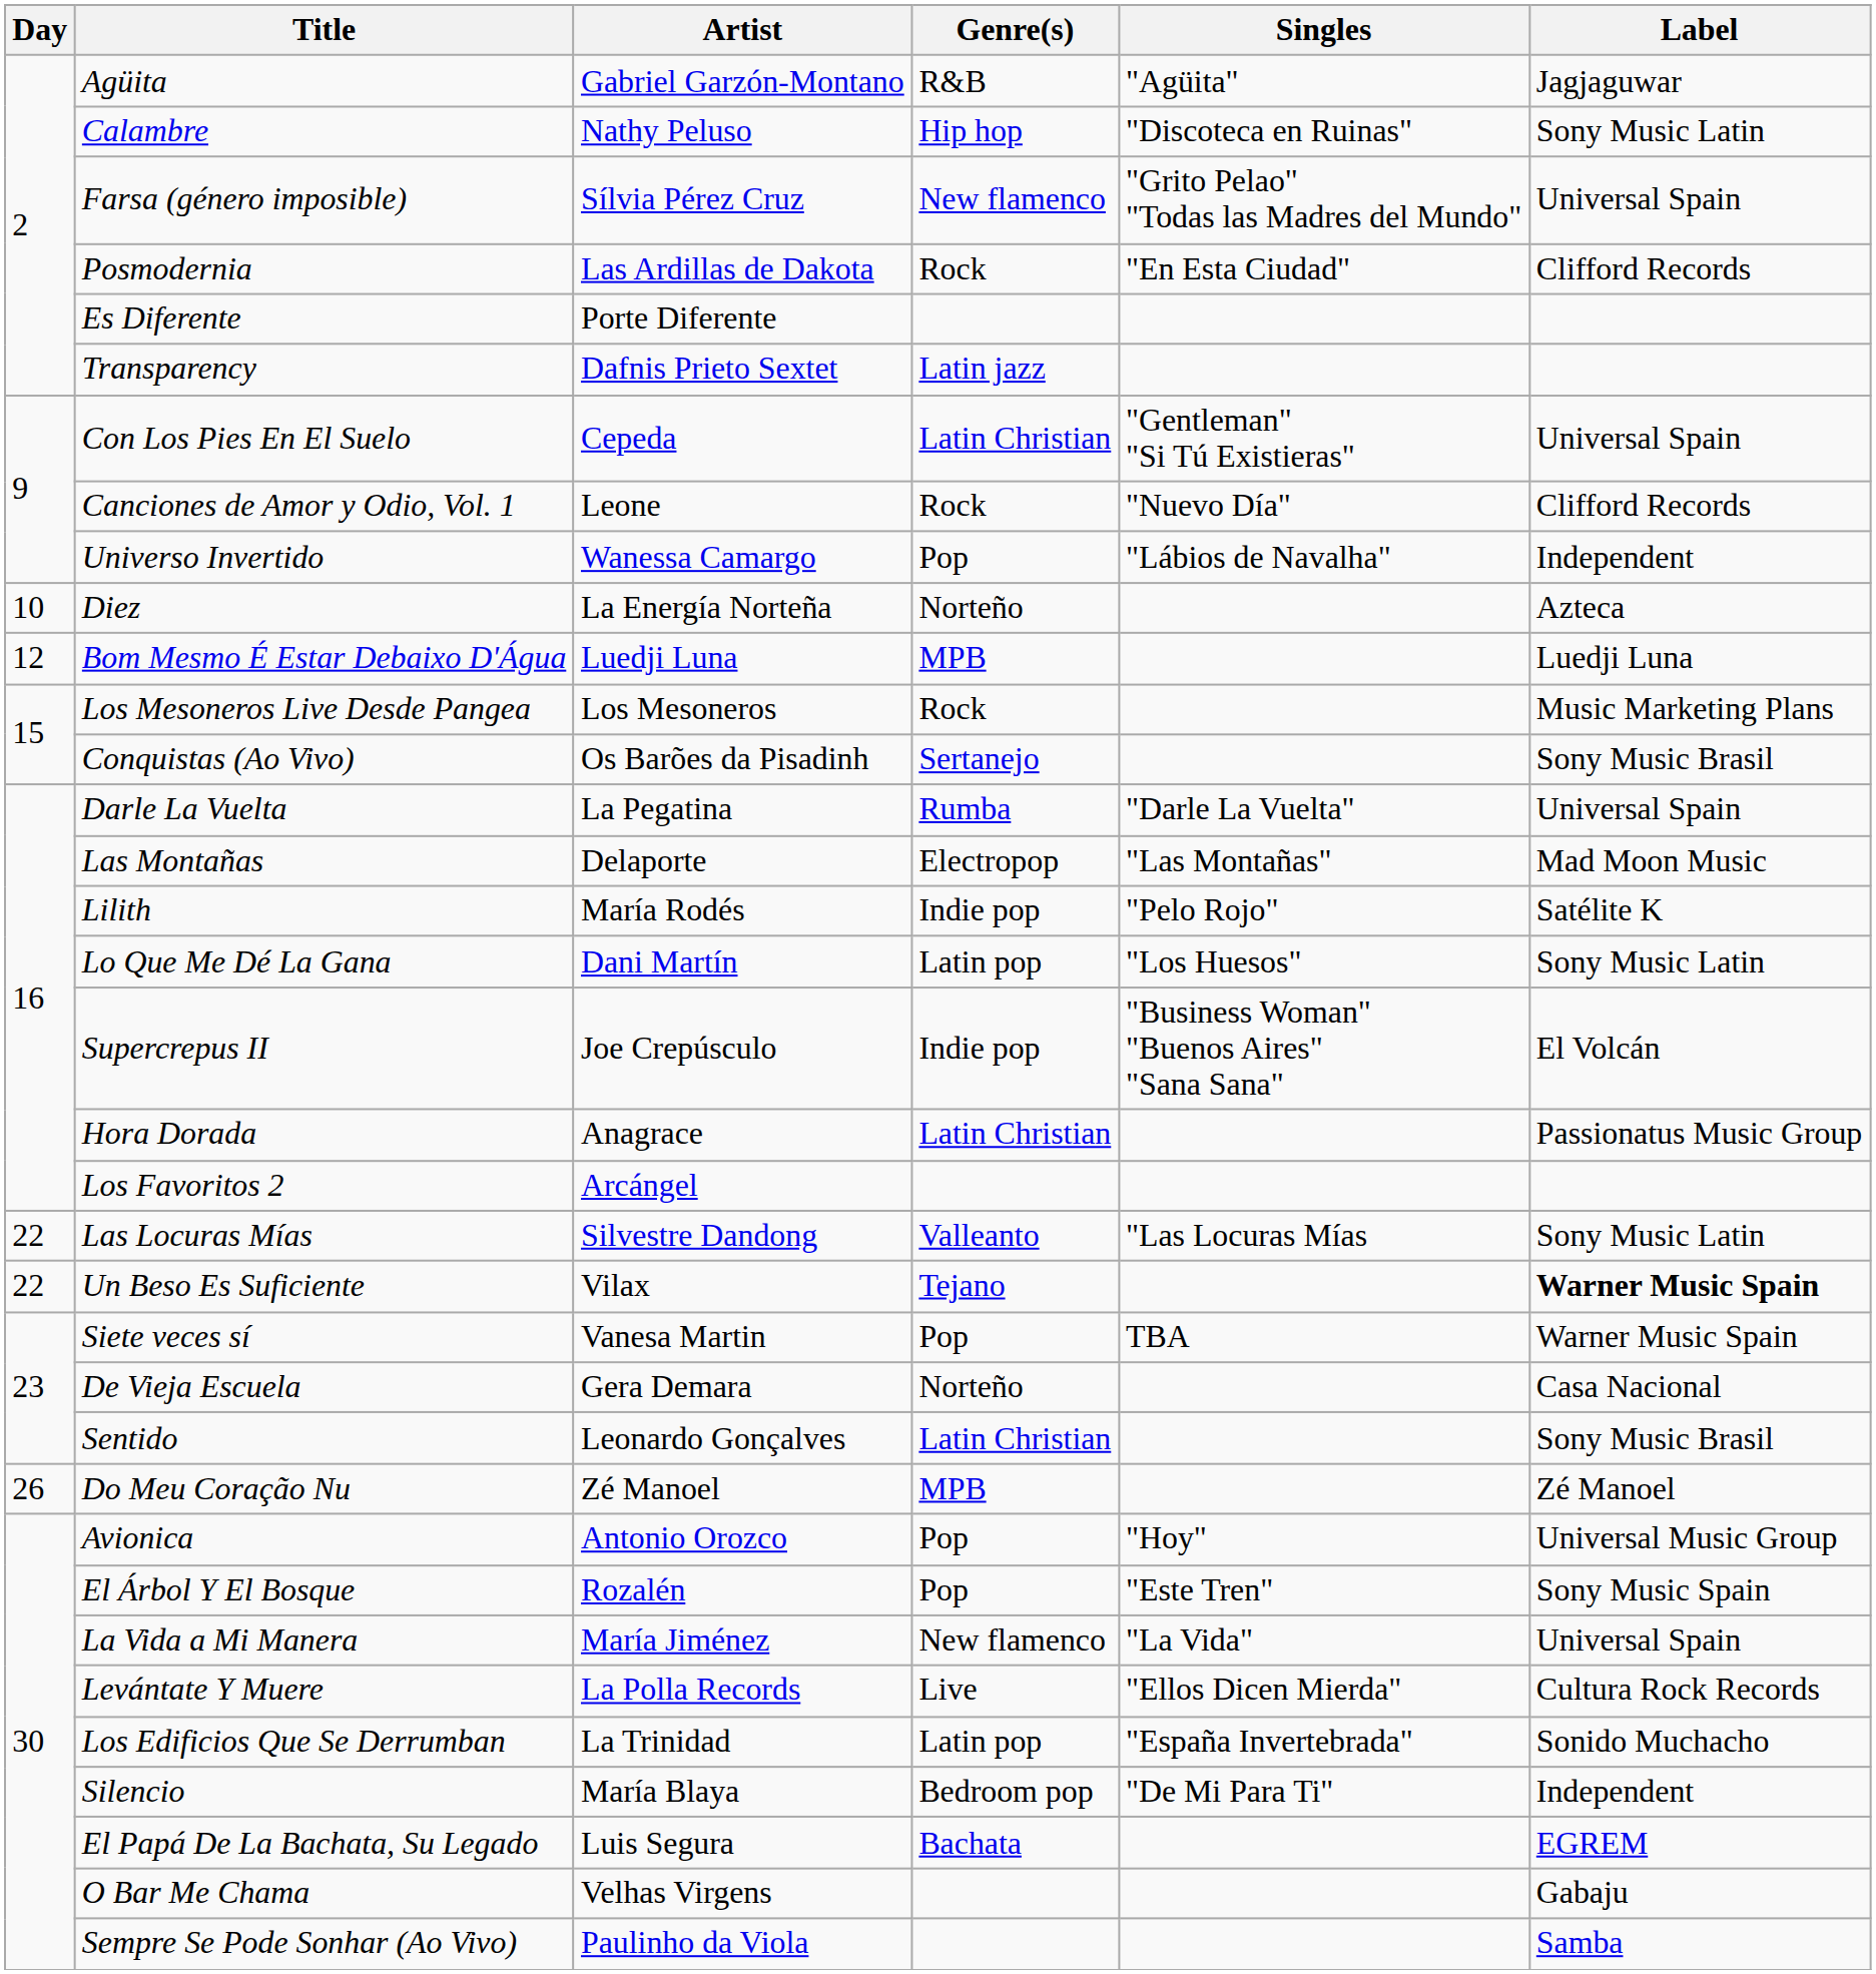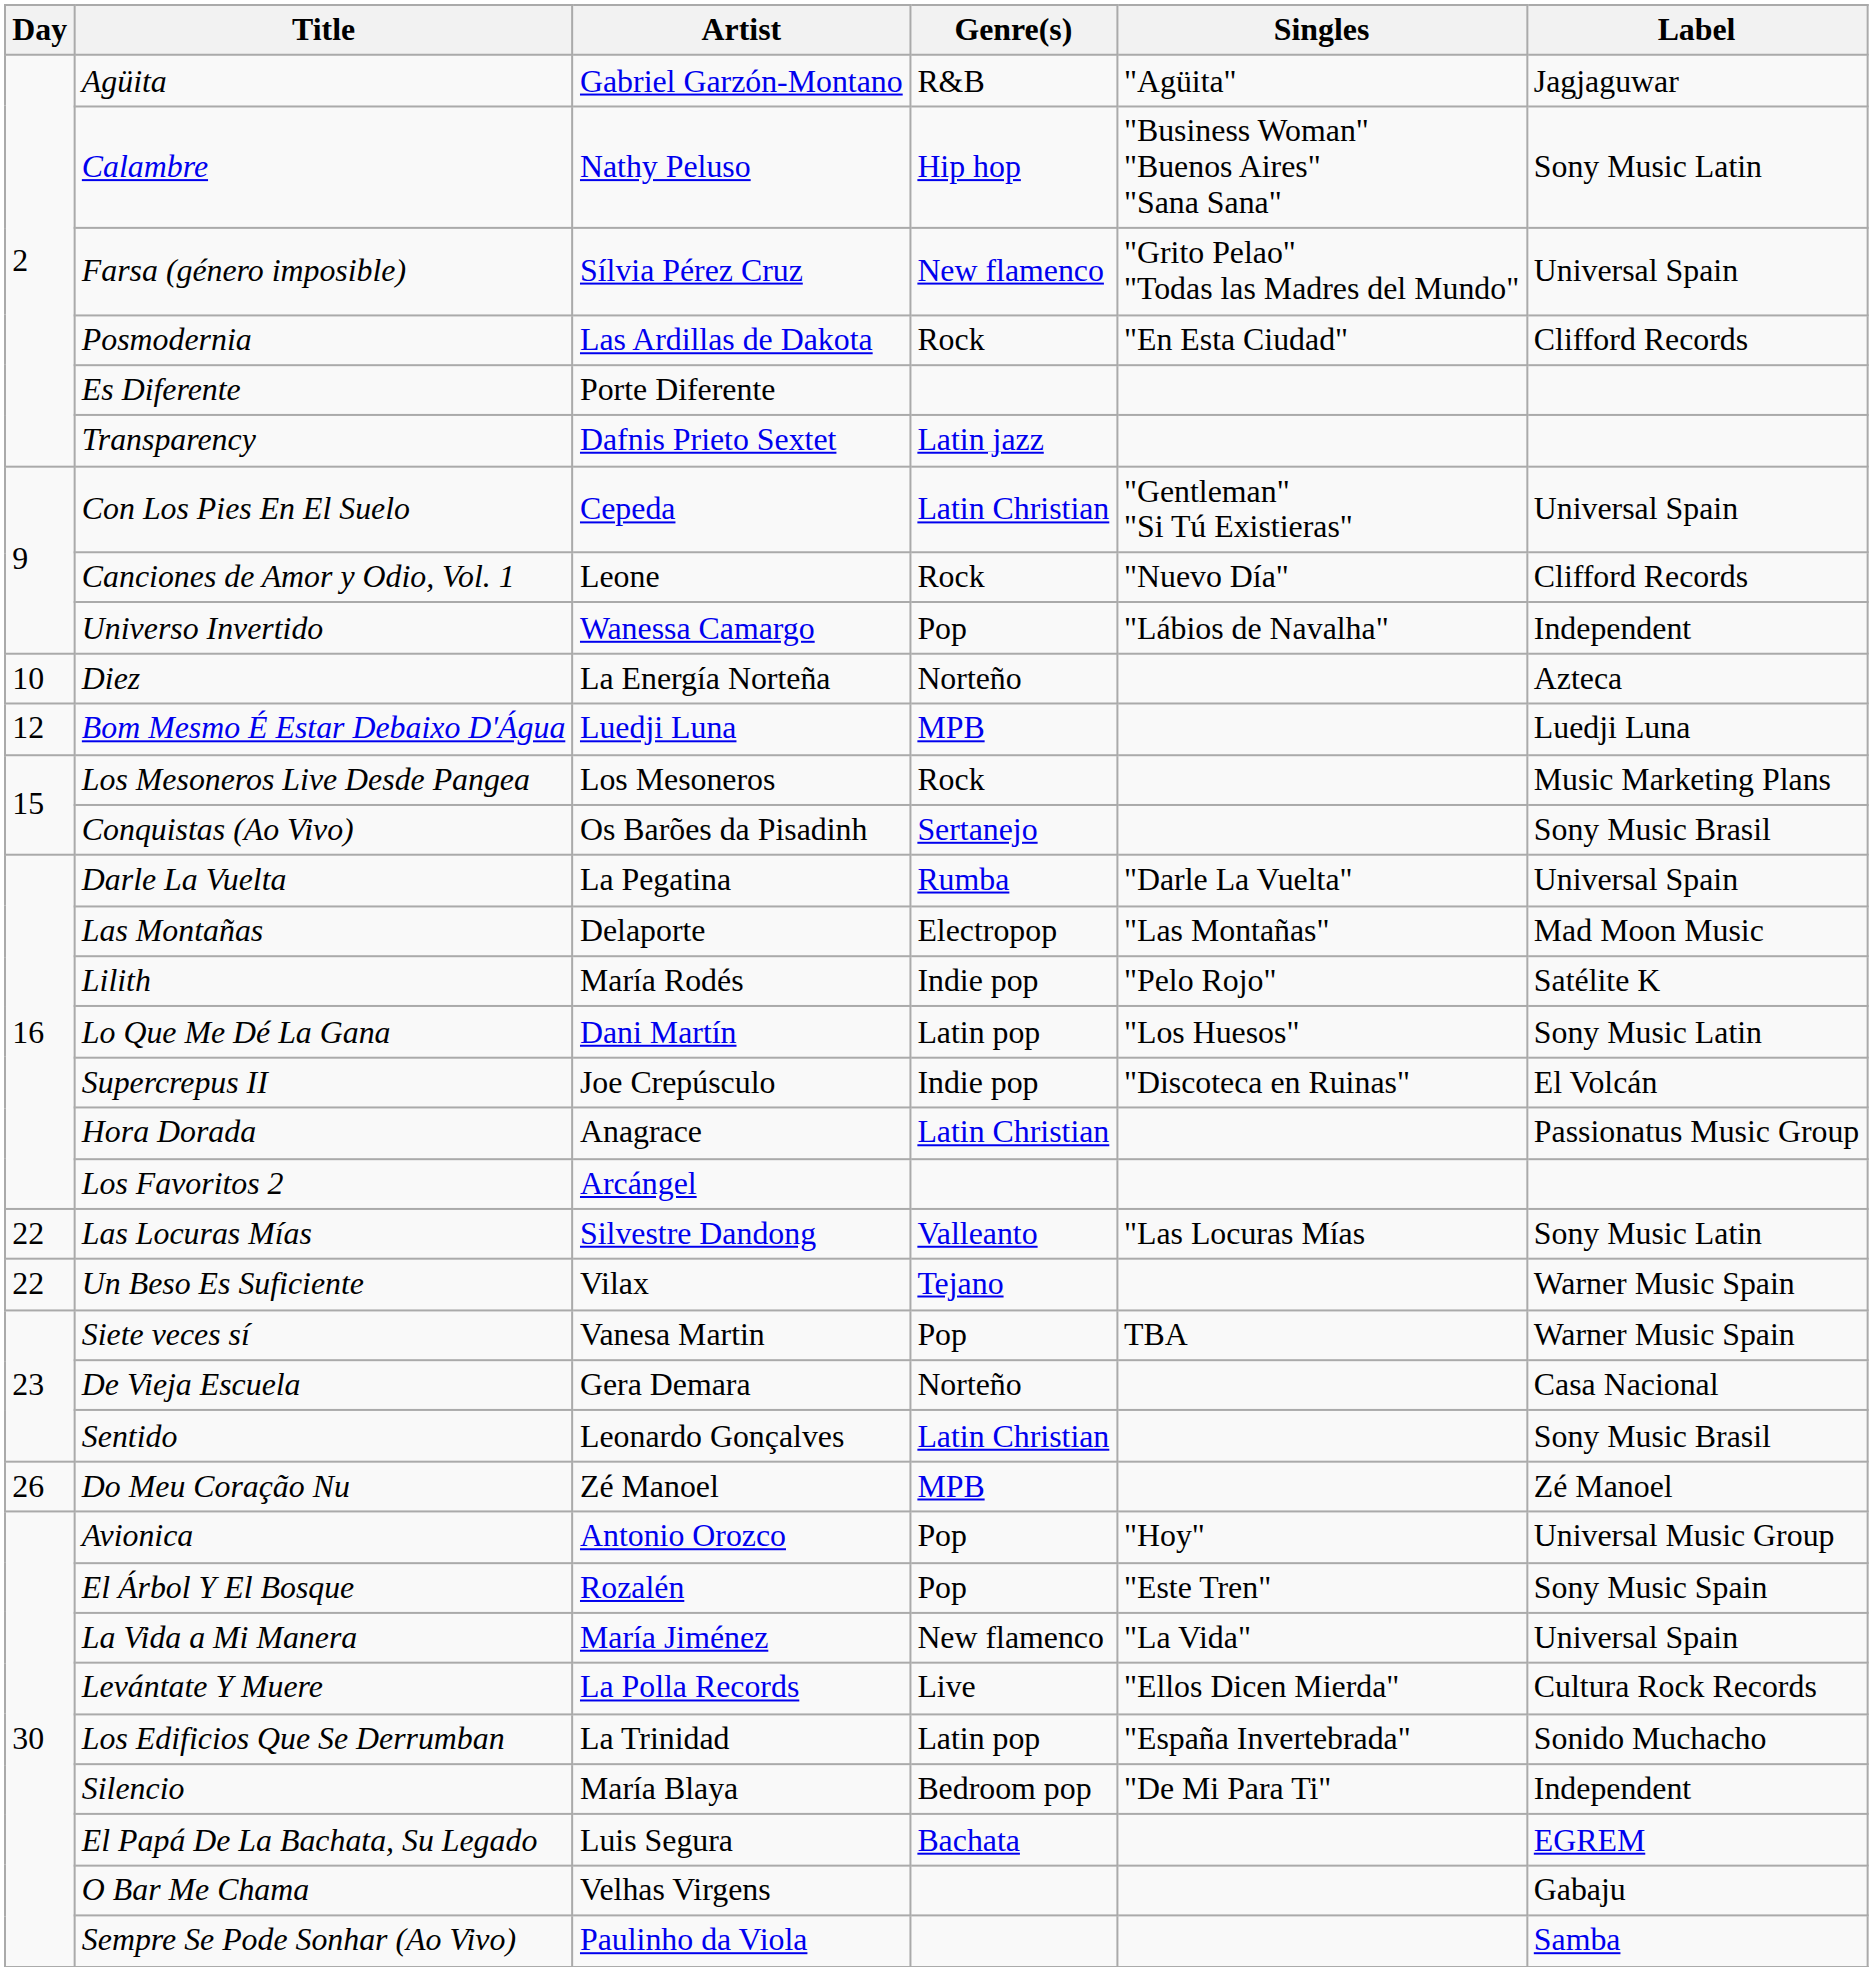 <table class="wikitable sortable" style="text-align: left;">
 <tr>
 <th>Day</th>
 <th>Title</th>
 <th>Artist</th>
 <th>Genre(s)</th>
 <th>Singles</th>
 <th>Label</th>
 </tr>
 <tr>
 <td rowspan="6">2</td>
 <td><em>Agüita</em></td>
 <td><a href='#'>Gabriel Garzón-Montano</a></td>
 <td>R&B</td>
 <td>"Agüita"</td>
 <td>Jagjaguwar</td>
 </tr>
 <tr>
 <td><em><a href='#'>Calambre</a></em></td>
 <td><a href='#'>Nathy Peluso</a></td>
 <td><a href='#'>Hip hop</a></td>
-<td>"Discoteca en Ruinas"</td>
+<td>"Business Woman"<br>"Buenos Aires"<br>"Sana Sana"</td>
 <td>Sony Music Latin</td>
 </tr>
 <tr>
 <td><em>Farsa (género imposible)</em></td>
 <td><a href='#'>Sílvia Pérez Cruz</a></td>
 <td><a href='#'>New flamenco</a></td>
 <td>"Grito Pelao"<br>"Todas las Madres del Mundo"</td>
 <td>Universal Spain</td>
 </tr>
 <tr>
 <td><em>Posmodernia</em></td>
 <td><a href='#'>Las Ardillas de Dakota</a></td>
 <td>Rock</td>
 <td>"En Esta Ciudad"</td>
 <td>Clifford Records</td>
 </tr>
 <tr>
 <td><em>Es Diferente</em></td>
 <td>Porte Diferente</td>
 <td></td>
 <td></td>
 <td></td>
 </tr>
 <tr>
 <td><em>Transparency</em></td>
 <td><a href='#'>Dafnis Prieto Sextet</a></td>
 <td><a href='#'>Latin jazz</a></td>
 <td></td>
 <td></td>
 </tr>
 <tr>
 <td rowspan="3">9</td>
 <td><em>Con Los Pies En El Suelo</em></td>
 <td><a href='#'>Cepeda</a></td>
 <td><a href='#'>Latin Christian</a></td>
 <td>"Gentleman"<br>"Si Tú Existieras"</td>
 <td>Universal Spain</td>
 </tr>
 <tr>
 <td><em>Canciones de Amor y Odio, Vol. 1</em></td>
 <td>Leone</td>
 <td>Rock</td>
 <td>"Nuevo Día"</td>
 <td>Clifford Records</td>
 </tr>
 <tr>
 <td><em>Universo Invertido</em></td>
 <td><a href='#'>Wanessa Camargo</a></td>
 <td>Pop</td>
 <td>"Lábios de Navalha"</td>
 <td>Independent</td>
 </tr>
 <tr>
 <td>10</td>
 <td><em>Diez</em></td>
 <td>La Energía Norteña</td>
 <td>Norteño</td>
 <td></td>
 <td>Azteca</td>
 </tr>
 <tr>
 <td>12</td>
 <td><em><a href='#'>Bom Mesmo É Estar Debaixo D'Água</a></em></td>
 <td><a href='#'>Luedji Luna</a></td>
 <td><a href='#'>MPB</a></td>
 <td></td>
 <td>Luedji Luna</td>
 </tr>
 <tr>
 <td rowspan="2">15</td>
 <td><em>Los Mesoneros Live Desde Pangea</em></td>
 <td>Los Mesoneros</td>
 <td>Rock</td>
 <td></td>
 <td>Music Marketing Plans</td>
 </tr>
 <tr>
 <td><em>Conquistas (Ao Vivo)</em></td>
 <td>Os Barões da Pisadinh</td>
 <td><a href='#'>Sertanejo</a></td>
 <td></td>
 <td>Sony Music Brasil</td>
 </tr>
 <tr>
 <td rowspan="7">16</td>
 <td><em>Darle La Vuelta</em></td>
 <td>La Pegatina</td>
 <td><a href='#'>Rumba</a></td>
 <td>"Darle La Vuelta"</td>
 <td>Universal Spain</td>
 </tr>
 <tr>
 <td><em>Las Montañas</em></td>
 <td>Delaporte</td>
 <td>Electropop</td>
 <td>"Las Montañas"</td>
 <td>Mad Moon Music</td>
 </tr>
 <tr>
 <td><em>Lilith</em></td>
 <td>María Rodés</td>
 <td>Indie pop</td>
 <td>"Pelo Rojo"</td>
 <td>Satélite K</td>
 </tr>
 <tr>
 <td><em>Lo Que Me Dé La Gana</em></td>
 <td><a href='#'>Dani Martín</a></td>
 <td>Latin pop</td>
 <td>"Los Huesos"</td>
 <td>Sony Music Latin</td>
 </tr>
 <tr>
 <td><em>Supercrepus II</em></td>
 <td>Joe Crepúsculo</td>
 <td>Indie pop</td>
-<td>"Business Woman"<br>"Buenos Aires"<br>"Sana Sana"</td>
+<td>"Discoteca en Ruinas"</td>
 <td>El Volcán</td>
 </tr>
 <tr>
 <td><em>Hora Dorada</em></td>
 <td>Anagrace</td>
 <td><a href='#'>Latin Christian</a></td>
 <td></td>
 <td>Passionatus Music Group</td>
 </tr>
 <tr>
 <td><em>Los Favoritos 2</em></td>
 <td><a href='#'>Arcángel</a></td>
 <td></td>
 <td></td>
 <td></td>
 </tr>
 <tr>
 <td>22</td>
 <td><em>Las Locuras Mías</em></td>
 <td><a href='#'>Silvestre Dandong</a></td>
 <td><a href='#'>Valleanto</a></td>
 <td>"Las Locuras Mías</td>
 <td>Sony Music Latin</td>
 </tr>
 <tr>
 <td>22</td>
 <td><em>Un Beso Es Suficiente</em></td>
 <td>Vilax</td>
 <td><a href='#'>Tejano</a></td>
 <td></td>
-<td><strong>Warner Music Spain</strong></td>
+<td>Warner Music Spain</td>
 </tr>
 <tr>
 <td rowspan="3">23</td>
 <td><em>Siete veces sí</em></td>
 <td>Vanesa Martin</td>
 <td>Pop</td>
 <td>TBA</td>
 <td>Warner Music Spain</td>
 </tr>
 <tr>
 <td><em>De Vieja Escuela</em></td>
 <td>Gera Demara</td>
 <td>Norteño</td>
 <td></td>
 <td>Casa Nacional</td>
 </tr>
 <tr>
 <td><em>Sentido</em></td>
 <td>Leonardo Gonçalves</td>
 <td><a href='#'>Latin Christian</a></td>
 <td></td>
 <td>Sony Music Brasil</td>
 </tr>
 <tr>
 <td>26</td>
 <td><em>Do Meu Coração Nu</em></td>
 <td>Zé Manoel</td>
 <td><a href='#'>MPB</a></td>
 <td></td>
 <td>Zé Manoel</td>
 </tr>
 <tr>
 <td rowspan="9">30</td>
 <td><em>Avionica</em></td>
 <td><a href='#'>Antonio Orozco</a></td>
 <td>Pop</td>
 <td>"Hoy"</td>
 <td>Universal Music Group</td>
 </tr>
 <tr>
 <td><em>El Árbol Y El Bosque</em></td>
 <td><a href='#'>Rozalén</a></td>
 <td>Pop</td>
 <td>"Este Tren"</td>
 <td>Sony Music Spain</td>
 </tr>
 <tr>
 <td><em>La Vida a Mi Manera</em></td>
 <td><a href='#'>María Jiménez</a></td>
 <td>New flamenco</td>
 <td>"La Vida"</td>
 <td>Universal Spain</td>
 </tr>
 <tr>
 <td><em>Levántate Y Muere</em></td>
 <td><a href='#'>La Polla Records</a></td>
 <td>Live</td>
 <td>"Ellos Dicen Mierda"</td>
 <td>Cultura Rock Records</td>
 </tr>
 <tr>
 <td><em>Los Edificios Que Se Derrumban</em></td>
 <td>La Trinidad</td>
 <td>Latin pop</td>
 <td>"España Invertebrada"</td>
 <td>Sonido Muchacho</td>
 </tr>
 <tr>
 <td><em>Silencio</em></td>
 <td>María Blaya</td>
 <td>Bedroom pop</td>
 <td>"De Mi Para Ti"</td>
 <td>Independent</td>
 </tr>
 <tr>
 <td><em>El Papá De La Bachata, Su Legado</em></td>
 <td>Luis Segura</td>
 <td><a href='#'>Bachata</a></td>
 <td></td>
 <td><a href='#'>EGREM</a></td>
 </tr>
 <tr>
 <td><em>O Bar Me Chama</em></td>
 <td>Velhas Virgens</td>
 <td></td>
 <td></td>
 <td>Gabaju</td>
 </tr>
 <tr>
 <td><em>Sempre Se Pode Sonhar (Ao Vivo)</em></td>
 <td><a href='#'>Paulinho da Viola</a></td>
 <td></td>
 <td></td>
 <td><a href='#'>Samba</a></td>
 </tr>
 <tr>
 </tr>
 </table>
